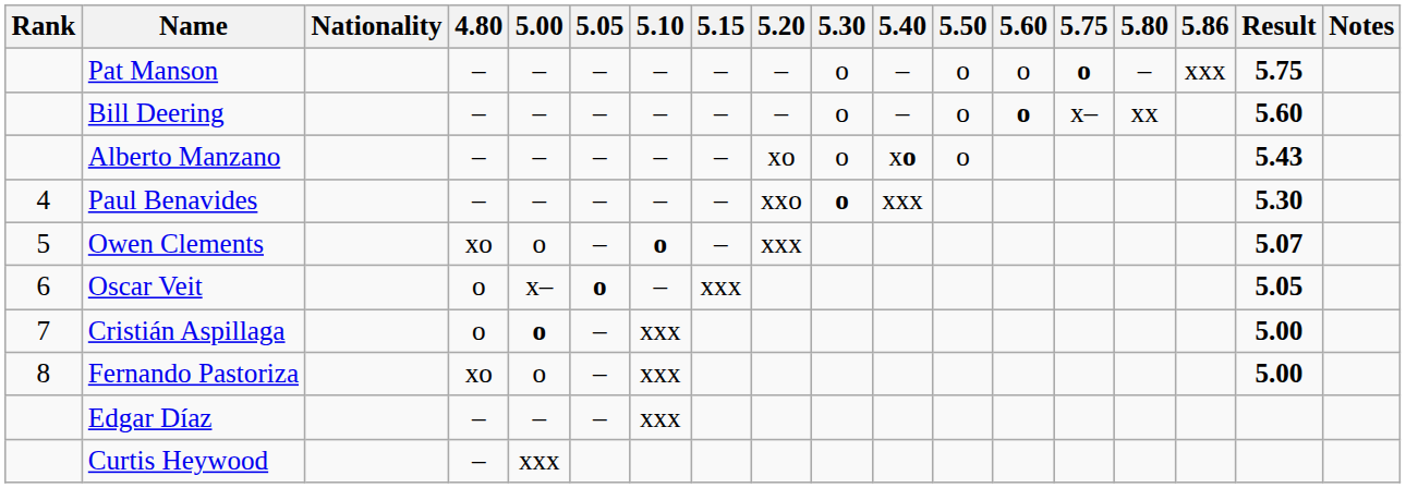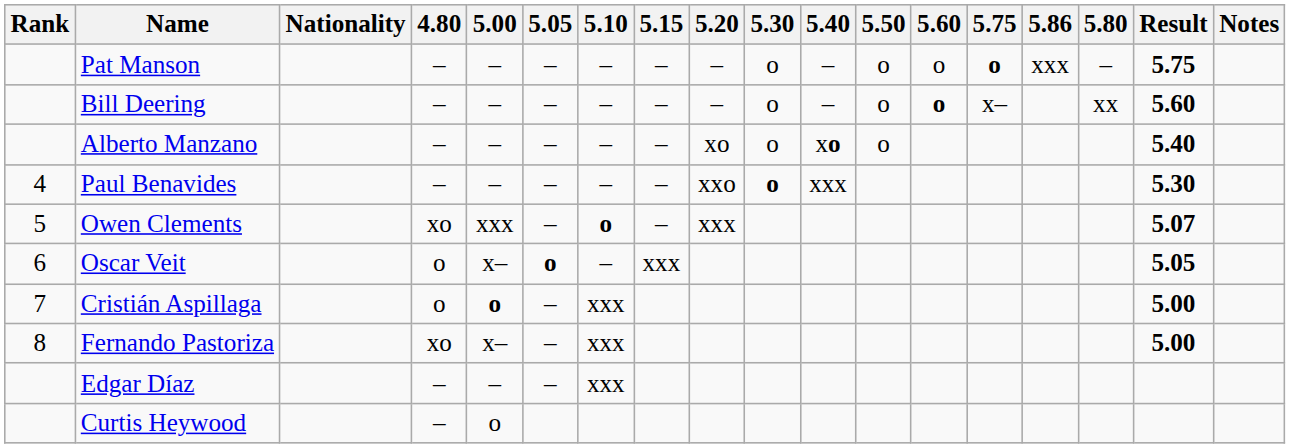 <table class="wikitable sortable" style="text-align:center">
 <tr>
 <th>Rank</th>
 <th>Name</th>
 <th>Nationality</th>
 <th>4.80</th>
 <th>5.00</th>
 <th>5.05</th>
 <th>5.10</th>
 <th>5.15</th>
 <th>5.20</th>
 <th>5.30</th>
 <th>5.40</th>
 <th>5.50</th>
 <th>5.60</th>
 <th>5.75</th>
+<th>5.86</th>
 <th>5.80</th>
-<th>5.86</th>
 <th>Result</th>
 <th>Notes</th>
 </tr>
 <tr>
 <td></td>
 <td align=left><a href='#'>Pat Manson</a></td>
 <td align=left></td>
 <td>–</td>
 <td>–</td>
 <td>–</td>
 <td>–</td>
 <td>–</td>
 <td>–</td>
 <td>o</td>
 <td>–</td>
 <td>o</td>
 <td>o</td>
 <td><strong>o</strong></td>
+<td>xxx</td>
 <td>–</td>
-<td>xxx</td>
 <td><strong>5.75</strong></td>
 <td></td>
 </tr>
 <tr>
 <td></td>
 <td align=left><a href='#'>Bill Deering</a></td>
 <td align=left></td>
 <td>–</td>
 <td>–</td>
 <td>–</td>
 <td>–</td>
 <td>–</td>
 <td>–</td>
 <td>o</td>
 <td>–</td>
 <td>o</td>
 <td><strong>o</strong></td>
 <td>x–</td>
+<td></td>
 <td>xx</td>
-<td></td>
 <td><strong>5.60</strong></td>
 <td></td>
 </tr>
 <tr>
 <td></td>
 <td align=left><a href='#'>Alberto Manzano</a></td>
 <td align=left></td>
 <td>–</td>
 <td>–</td>
 <td>–</td>
 <td>–</td>
 <td>–</td>
 <td>xo</td>
 <td>o</td>
 <td>x<strong>o</strong></td>
 <td>o</td>
 <td></td>
 <td></td>
 <td></td>
 <td></td>
-<td><strong>5.43</strong></td>
+<td><strong>5.40</strong></td>
 <td></td>
 </tr>
 <tr>
 <td>4</td>
 <td align=left><a href='#'>Paul Benavides</a></td>
 <td align=left></td>
 <td>–</td>
 <td>–</td>
 <td>–</td>
 <td>–</td>
 <td>–</td>
 <td>xxo</td>
 <td><strong>o</strong></td>
 <td>xxx</td>
 <td></td>
 <td></td>
 <td></td>
 <td></td>
 <td></td>
 <td><strong>5.30</strong></td>
 <td></td>
 </tr>
 <tr>
 <td>5</td>
 <td align=left><a href='#'>Owen Clements</a></td>
 <td align=left></td>
 <td>xo</td>
-<td>o</td>
+<td>xxx</td>
 <td>–</td>
 <td><strong>o</strong></td>
 <td>–</td>
 <td>xxx</td>
 <td></td>
 <td></td>
 <td></td>
 <td></td>
 <td></td>
 <td></td>
 <td></td>
 <td><strong>5.07</strong></td>
 <td></td>
 </tr>
 <tr>
 <td>6</td>
 <td align=left><a href='#'>Oscar Veit</a></td>
 <td align=left></td>
 <td>o</td>
 <td>x–</td>
 <td><strong>o</strong></td>
 <td>–</td>
 <td>xxx</td>
 <td></td>
 <td></td>
 <td></td>
 <td></td>
 <td></td>
 <td></td>
 <td></td>
 <td></td>
 <td><strong>5.05</strong></td>
 <td></td>
 </tr>
 <tr>
 <td>7</td>
 <td align=left><a href='#'>Cristián Aspillaga</a></td>
 <td align=left></td>
 <td>o</td>
 <td><strong>o</strong></td>
 <td>–</td>
 <td>xxx</td>
 <td></td>
 <td></td>
 <td></td>
 <td></td>
 <td></td>
 <td></td>
 <td></td>
 <td></td>
 <td></td>
 <td><strong>5.00</strong></td>
 <td></td>
 </tr>
 <tr>
 <td>8</td>
 <td align=left><a href='#'>Fernando Pastoriza</a></td>
 <td align=left></td>
 <td>xo</td>
-<td>o</td>
+<td>x–</td>
 <td>–</td>
 <td>xxx</td>
 <td></td>
 <td></td>
 <td></td>
 <td></td>
 <td></td>
 <td></td>
 <td></td>
 <td></td>
 <td></td>
 <td><strong>5.00</strong></td>
 <td></td>
 </tr>
 <tr>
 <td></td>
 <td align=left><a href='#'>Edgar Díaz</a></td>
 <td align=left></td>
 <td>–</td>
 <td>–</td>
 <td>–</td>
 <td>xxx</td>
 <td></td>
 <td></td>
 <td></td>
 <td></td>
 <td></td>
 <td></td>
 <td></td>
 <td></td>
 <td></td>
 <td><strong></strong></td>
 <td></td>
 </tr>
 <tr>
 <td></td>
 <td align=left><a href='#'>Curtis Heywood</a></td>
 <td align=left></td>
 <td>–</td>
-<td>xxx</td>
+<td>o</td>
 <td></td>
 <td></td>
 <td></td>
 <td></td>
 <td></td>
 <td></td>
 <td></td>
 <td></td>
 <td></td>
 <td></td>
 <td></td>
 <td><strong></strong></td>
 <td></td>
 </tr>
 </table>
